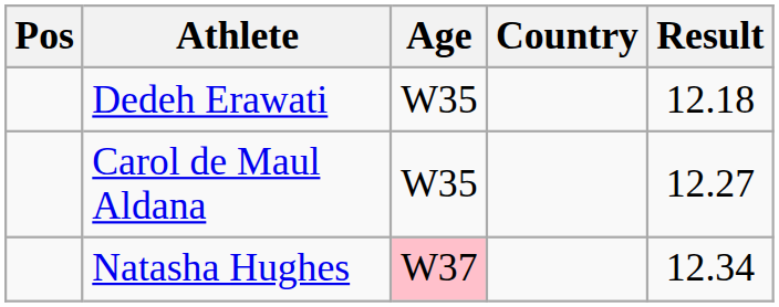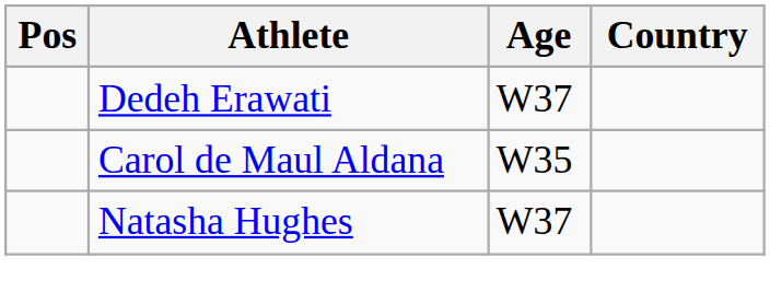 <table class="wikitable"  style="text-align:center; width:50%;">
 <tr>
 <th>Pos</th>
 <th>Athlete</th>
 <th>Age</th>
 <th>Country</th>
-<th>Result</th>
 </tr>
 <tr>
 <td align=center></td>
 <td align=left><a href='#'>Dedeh Erawati</a></td>
-<td align=left>W35</td>
+<td align=left>W37</td>
 <td align=left></td>
-<td>12.18</td>
 </tr>
 <tr>
 <td align=center></td>
 <td align=left><a href='#'>Carol de Maul Aldana</a></td>
 <td align=left>W35</td>
 <td align=left></td>
-<td>12.27</td>
 </tr>
 <tr>
 <td align=center></td>
 <td align=left><a href='#'>Natasha Hughes</a></td>
-<td align=left style="background: pink;">W37</td>
+<td align=left>W37</td>
 <td align=left></td>
-<td>12.34</td>
 </tr>
 </table>
